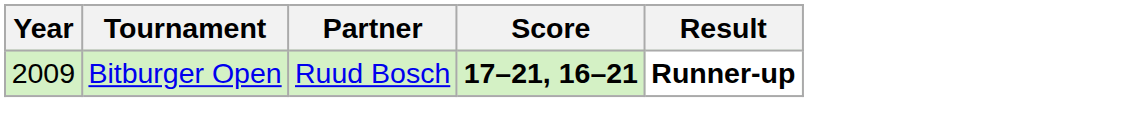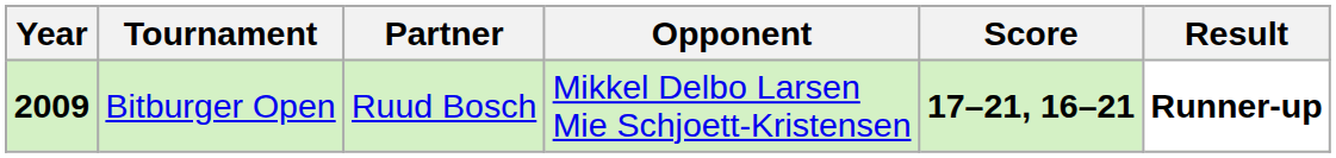 <table class="sortable wikitable" style="font-size: 90%;">
 <tr>
 <th>Year</th>
 <th>Tournament</th>
 <th>Partner</th>
+<th>Opponent</th>
 <th>Score</th>
 <th>Result</th>
 </tr>
 <tr style="background:#D4F1C5">
-<td align="center">2009</td>
+<td align="center"><strong>2009</strong></td>
 <td align="left"><a href='#'>Bitburger Open</a></td>
 <td align="left"> <a href='#'>Ruud Bosch</a></td>
+<td align="left"> <a href='#'>Mikkel Delbo Larsen</a><br> <a href='#'>Mie Schjoett-Kristensen</a></td>
 <td align="left"><strong>17–21, 16–21</strong></td>
 <td style="text-align:left; background:white"> <strong>Runner-up</strong></td>
 </tr>
 </table>
